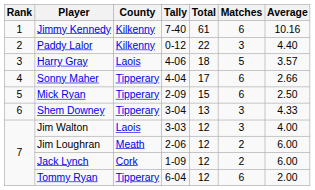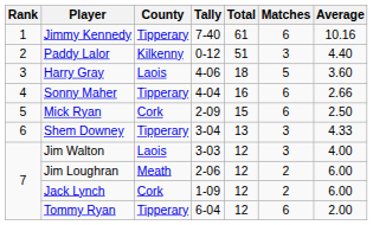 <table class="wikitable">
 <tr>
 <th>Rank</th>
 <th>Player</th>
 <th>County</th>
 <th>Tally</th>
 <th>Total</th>
 <th>Matches</th>
 <th>Average</th>
 </tr>
 <tr>
 <td rowspan=1 align=center>1</td>
 <td><a href='#'>Jimmy Kennedy</a></td>
-<td><a href='#'>Kilkenny</a></td>
+<td><a href='#'>Tipperary</a></td>
 <td align=center>7-40</td>
 <td align=center>61</td>
 <td align=center>6</td>
 <td align=center>10.16</td>
 </tr>
 <tr>
 <td rowspan=1 align=center>2</td>
 <td><a href='#'>Paddy Lalor</a></td>
 <td><a href='#'>Kilkenny</a></td>
 <td align=center>0-12</td>
-<td align=center>22</td>
+<td align=center>51</td>
 <td align=center>3</td>
 <td align=center>4.40</td>
 </tr>
 <tr>
 <td rowspan=1 align=center>3</td>
 <td><a href='#'>Harry Gray</a></td>
 <td><a href='#'>Laois</a></td>
 <td align=center>4-06</td>
 <td align=center>18</td>
 <td align=center>5</td>
-<td align=center>3.57</td>
+<td align=center>3.60</td>
 </tr>
 <tr>
 <td rowspan=1 align=center>4</td>
 <td><a href='#'>Sonny Maher</a></td>
 <td><a href='#'>Tipperary</a></td>
 <td align=center>4-04</td>
-<td align=center>17</td>
+<td align=center>16</td>
 <td align=center>6</td>
 <td align=center>2.66</td>
 </tr>
 <tr>
 <td rowspan=1 align=center>5</td>
 <td><a href='#'>Mick Ryan</a></td>
-<td><a href='#'>Tipperary</a></td>
+<td><a href='#'>Cork</a></td>
 <td align=center>2-09</td>
 <td align=center>15</td>
 <td align=center>6</td>
 <td align=center>2.50</td>
 </tr>
 <tr>
 <td rowspan=1 align=center>6</td>
 <td><a href='#'>Shem Downey</a></td>
 <td><a href='#'>Tipperary</a></td>
 <td align=center>3-04</td>
 <td align=center>13</td>
 <td align=center>3</td>
 <td align=center>4.33</td>
 </tr>
 <tr>
 <td rowspan=4 align=center>7</td>
 <td>Jim Walton</td>
 <td><a href='#'>Laois</a></td>
 <td align=center>3-03</td>
 <td align=center>12</td>
 <td align=center>3</td>
 <td align=center>4.00</td>
 </tr>
 <tr>
 <td>Jim Loughran</td>
 <td><a href='#'>Meath</a></td>
 <td align=center>2-06</td>
 <td align=center>12</td>
 <td align=center>2</td>
 <td align=center>6.00</td>
 </tr>
 <tr>
 <td><a href='#'>Jack Lynch</a></td>
 <td><a href='#'>Cork</a></td>
 <td align=center>1-09</td>
 <td align=center>12</td>
 <td align=center>2</td>
 <td align=center>6.00</td>
 </tr>
 <tr>
 <td><a href='#'>Tommy Ryan</a></td>
 <td><a href='#'>Tipperary</a></td>
 <td align=center>6-04</td>
 <td align=center>12</td>
 <td align=center>6</td>
 <td align=center>2.00</td>
 </tr>
 </table>
